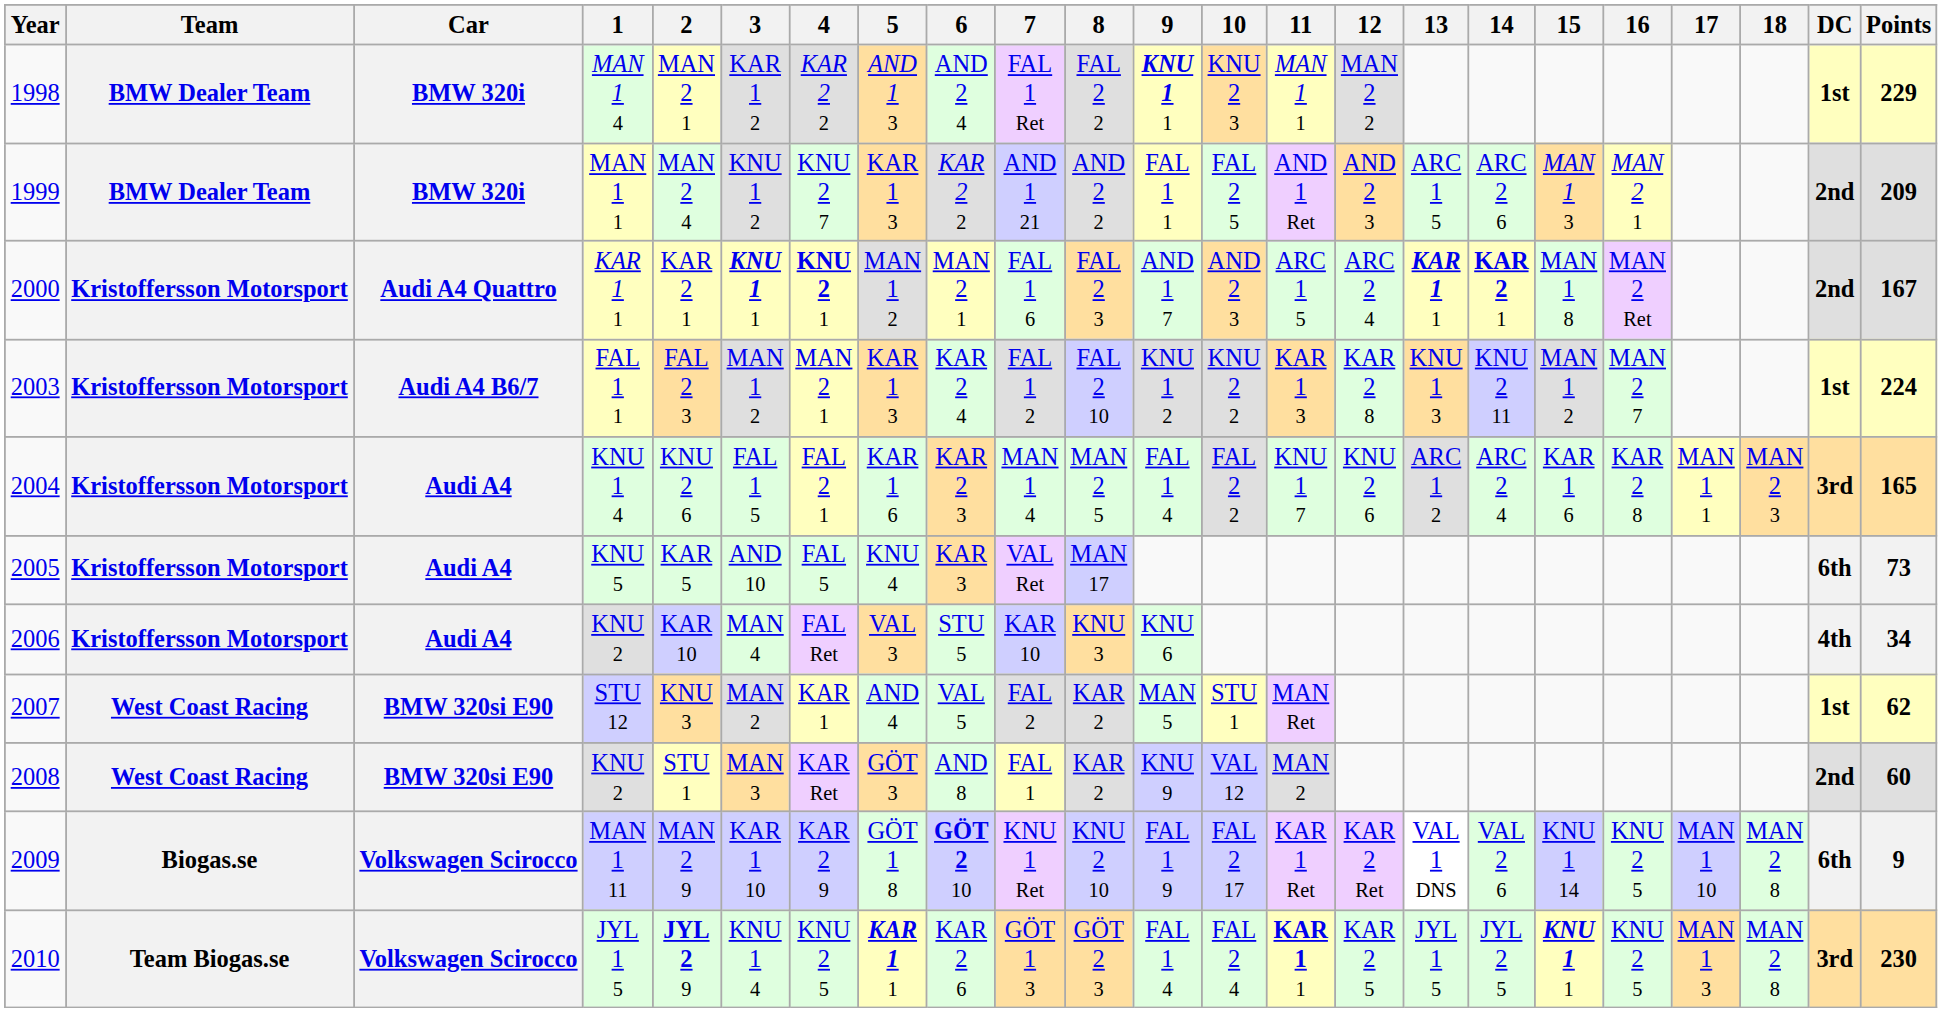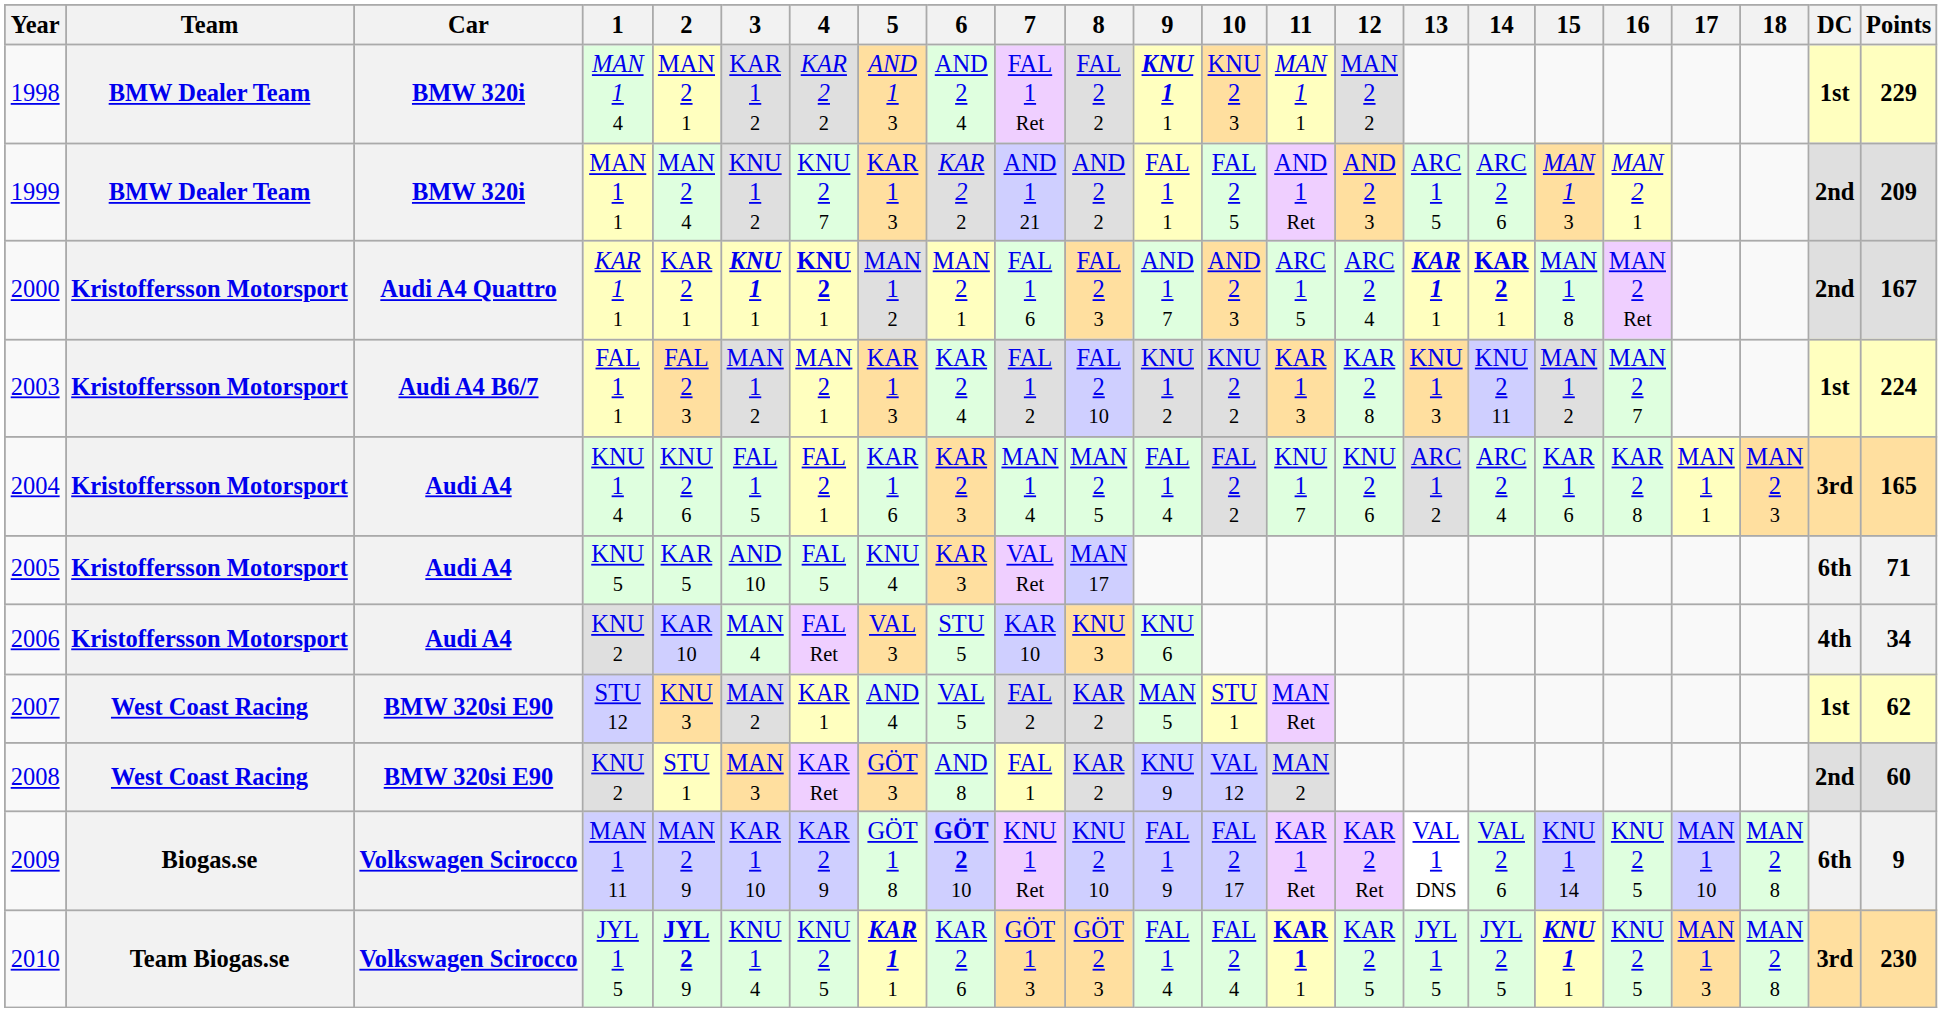 <table class="wikitable" style="text-align:center; font-size:85%">
 <tr>
 <th>Year</th>
 <th>Team</th>
 <th>Car</th>
 <th>1</th>
 <th>2</th>
 <th>3</th>
 <th>4</th>
 <th>5</th>
 <th>6</th>
 <th>7</th>
 <th>8</th>
 <th>9</th>
 <th>10</th>
 <th>11</th>
 <th>12</th>
 <th>13</th>
 <th>14</th>
 <th>15</th>
 <th>16</th>
 <th>17</th>
 <th>18</th>
 <th>DC</th>
 <th>Points</th>
 </tr>
 <tr>
 <td><a href='#'>1998</a></td>
 <th><a href='#'>BMW Dealer Team</a></th>
 <th><a href='#'>BMW 320i</a></th>
 <td style="background:#DFFFDF;"><em><a href='#'>MAN<br>1</a></em><br><small>4</small></td>
 <td style="background:#FFFFBF;"><a href='#'>MAN<br>2</a><br><small>1</small></td>
 <td style="background:#DFDFDF;"><a href='#'>KAR<br>1</a><br><small>2</small></td>
 <td style="background:#DFDFDF;"><em><a href='#'>KAR<br>2</a></em><br><small>2</small></td>
 <td style="background:#FFDF9F;"><em><a href='#'>AND<br>1</a></em><br><small>3</small></td>
 <td style="background:#DFFFDF;"><a href='#'>AND<br>2</a><br><small>4</small></td>
 <td style="background:#EFCFFF;"><a href='#'>FAL<br>1</a><br><small>Ret</small></td>
 <td style="background:#DFDFDF;"><a href='#'>FAL<br>2</a><br><small>2</small></td>
 <td style="background:#FFFFBF;"><strong><em><a href='#'>KNU<br>1</a></em></strong><br><small>1</small></td>
 <td style="background:#FFDF9F;"><a href='#'>KNU<br>2</a><br><small>3</small></td>
 <td style="background:#FFFFBF;"><em><a href='#'>MAN<br>1</a></em><br><small>1</small></td>
 <td style="background:#DFDFDF;"><a href='#'>MAN<br>2</a><br><small>2</small></td>
 <td></td>
 <td></td>
 <td></td>
 <td></td>
 <td></td>
 <td></td>
 <th style="background:#FFFFBF;">1st</th>
 <th style="background:#FFFFBF;">229</th>
 </tr>
 <tr>
 <td><a href='#'>1999</a></td>
 <th><a href='#'>BMW Dealer Team</a></th>
 <th><a href='#'>BMW 320i</a></th>
 <td style="background:#FFFFBF;"><a href='#'>MAN<br>1</a><br><small>1</small></td>
 <td style="background:#DFFFDF;"><a href='#'>MAN<br>2</a><br><small>4</small></td>
 <td style="background:#DFDFDF;"><a href='#'>KNU<br>1</a><br><small>2</small></td>
 <td style="background:#DFFFDF;"><a href='#'>KNU<br>2</a><br><small>7</small></td>
 <td style="background:#FFDF9F;"><a href='#'>KAR<br>1</a><br><small>3</small></td>
 <td style="background:#DFDFDF;"><em><a href='#'>KAR<br>2</a></em><br><small>2</small></td>
 <td style="background:#CFCFFF;"><a href='#'>AND<br>1</a><br><small>21</small></td>
 <td style="background:#DFDFDF;"><a href='#'>AND<br>2</a><br><small>2</small></td>
 <td style="background:#FFFFBF;"><a href='#'>FAL<br>1</a><br><small>1</small></td>
 <td style="background:#DFFFDF;"><a href='#'>FAL<br>2</a><br><small>5</small></td>
 <td style="background:#EFCFFF;"><a href='#'>AND<br>1</a><br><small>Ret</small></td>
 <td style="background:#FFDF9F;"><a href='#'>AND<br>2</a><br><small>3</small></td>
 <td style="background:#DFFFDF;"><a href='#'>ARC<br>1</a><br><small>5</small></td>
 <td style="background:#DFFFDF;"><a href='#'>ARC<br>2</a><br><small>6</small></td>
 <td style="background:#FFDF9F;"><em><a href='#'>MAN<br>1</a></em><br><small>3</small></td>
 <td style="background:#FFFFBF;"><em><a href='#'>MAN<br>2</a></em><br><small>1</small></td>
 <td></td>
 <td></td>
 <th style="background:#DFDFDF;">2nd</th>
 <th style="background:#DFDFDF;">209</th>
 </tr>
 <tr>
 <td><a href='#'>2000</a></td>
 <th><a href='#'>Kristoffersson Motorsport</a></th>
 <th><a href='#'>Audi A4 Quattro</a></th>
 <td style="background:#FFFFBF;"><em><a href='#'>KAR<br>1</a></em><br><small>1</small></td>
 <td style="background:#FFFFBF;"><a href='#'>KAR<br>2</a><br><small>1</small></td>
 <td style="background:#FFFFBF;"><strong><em><a href='#'>KNU<br>1</a></em></strong><br><small>1</small></td>
 <td style="background:#FFFFBF;"><strong><a href='#'>KNU<br>2</a></strong><br><small>1</small></td>
 <td style="background:#DFDFDF;"><a href='#'>MAN<br>1</a><br><small>2</small></td>
 <td style="background:#FFFFBF;"><a href='#'>MAN<br>2</a><br><small>1</small></td>
 <td style="background:#DFFFDF;"><a href='#'>FAL<br>1</a><br><small>6</small></td>
 <td style="background:#FFDF9F;"><a href='#'>FAL<br>2</a><br><small>3</small></td>
 <td style="background:#DFFFDF;"><a href='#'>AND<br>1</a><br><small>7</small></td>
 <td style="background:#FFDF9F;"><a href='#'>AND<br>2</a><br><small>3</small></td>
 <td style="background:#DFFFDF;"><a href='#'>ARC<br>1</a><br><small>5</small></td>
 <td style="background:#DFFFDF;"><a href='#'>ARC<br>2</a><br><small>4</small></td>
 <td style="background:#FFFFBF;"><strong><em><a href='#'>KAR<br>1</a></em></strong><br><small>1</small></td>
 <td style="background:#FFFFBF;"><strong><a href='#'>KAR<br>2</a></strong><br><small>1</small></td>
 <td style="background:#DFFFDF;"><a href='#'>MAN<br>1</a><br><small>8</small></td>
 <td style="background:#EFCFFF;"><a href='#'>MAN<br>2</a><br><small>Ret</small></td>
 <td></td>
 <td></td>
 <th style="background:#DFDFDF;">2nd</th>
 <th style="background:#DFDFDF;">167</th>
 </tr>
 <tr>
 <td><a href='#'>2003</a></td>
 <th><a href='#'>Kristoffersson Motorsport</a></th>
 <th><a href='#'>Audi A4 B6/7</a></th>
 <td style="background:#FFFFBF;"><a href='#'>FAL<br>1</a><br><small>1</small></td>
 <td style="background:#FFDF9F;"><a href='#'>FAL<br>2</a><br><small>3</small></td>
 <td style="background:#DFDFDF;"><a href='#'>MAN<br>1</a><br><small>2</small></td>
 <td style="background:#FFFFBF;"><a href='#'>MAN<br>2</a><br><small>1</small></td>
 <td style="background:#FFDF9F;"><a href='#'>KAR<br>1</a><br><small>3</small></td>
 <td style="background:#DFFFDF;"><a href='#'>KAR<br>2</a><br><small>4</small></td>
 <td style="background:#DFDFDF;"><a href='#'>FAL<br>1</a><br><small>2</small></td>
 <td style="background:#CFCFFF;"><a href='#'>FAL<br>2</a><br><small>10</small></td>
 <td style="background:#DFDFDF;"><a href='#'>KNU<br>1</a><br><small>2</small></td>
 <td style="background:#DFDFDF;"><a href='#'>KNU<br>2</a><br><small>2</small></td>
 <td style="background:#FFDF9F;"><a href='#'>KAR<br>1</a><br><small>3</small></td>
 <td style="background:#DFFFDF;"><a href='#'>KAR<br>2</a><br><small>8</small></td>
 <td style="background:#FFDF9F;"><a href='#'>KNU<br>1</a><br><small>3</small></td>
 <td style="background:#CFCFFF;"><a href='#'>KNU<br>2</a><br><small>11</small></td>
 <td style="background:#DFDFDF;"><a href='#'>MAN<br>1</a><br><small>2</small></td>
 <td style="background:#DFFFDF;"><a href='#'>MAN<br>2</a><br><small>7</small></td>
 <td></td>
 <td></td>
 <th style="background:#FFFFBF;">1st</th>
 <th style="background:#FFFFBF;">224</th>
 </tr>
 <tr>
 <td><a href='#'>2004</a></td>
 <th><a href='#'>Kristoffersson Motorsport</a></th>
 <th><a href='#'>Audi A4</a></th>
 <td style="background:#DFFFDF;"><a href='#'>KNU<br>1</a><br><small>4</small></td>
 <td style="background:#DFFFDF;"><a href='#'>KNU<br>2</a><br><small>6</small></td>
 <td style="background:#DFFFDF;"><a href='#'>FAL<br>1</a><br><small>5</small></td>
 <td style="background:#FFFFBF;"><a href='#'>FAL<br>2</a><br><small>1</small></td>
 <td style="background:#DFFFDF;"><a href='#'>KAR<br>1</a><br><small>6</small></td>
 <td style="background:#FFDF9F;"><a href='#'>KAR<br>2</a><br><small>3</small></td>
 <td style="background:#DFFFDF;"><a href='#'>MAN<br>1</a><br><small>4</small></td>
 <td style="background:#DFFFDF;"><a href='#'>MAN<br>2</a><br><small>5</small></td>
 <td style="background:#DFFFDF;"><a href='#'>FAL<br>1</a><br><small>4</small></td>
 <td style="background:#DFDFDF;"><a href='#'>FAL<br>2</a><br><small>2</small></td>
 <td style="background:#DFFFDF;"><a href='#'>KNU<br>1</a><br><small>7</small></td>
 <td style="background:#DFFFDF;"><a href='#'>KNU<br>2</a><br><small>6</small></td>
 <td style="background:#DFDFDF;"><a href='#'>ARC<br>1</a><br><small>2</small></td>
 <td style="background:#DFFFDF;"><a href='#'>ARC<br>2</a><br><small>4</small></td>
 <td style="background:#DFFFDF;"><a href='#'>KAR<br>1</a><br><small>6</small></td>
 <td style="background:#DFFFDF;"><a href='#'>KAR<br>2</a><br><small>8</small></td>
 <td style="background:#FFFFBF;"><a href='#'>MAN<br>1</a><br><small>1</small></td>
 <td style="background:#FFDF9F;"><a href='#'>MAN<br>2</a><br><small>3</small></td>
 <th style="background:#FFDF9F;">3rd</th>
 <th style="background:#FFDF9F;">165</th>
 </tr>
 <tr>
 <td><a href='#'>2005</a></td>
 <th><a href='#'>Kristoffersson Motorsport</a></th>
 <th><a href='#'>Audi A4</a></th>
 <td style="background:#DFFFDF;"><a href='#'>KNU</a><br><small>5</small></td>
 <td style="background:#DFFFDF;"><a href='#'>KAR</a><br><small>5</small></td>
 <td style="background:#DFFFDF;"><a href='#'>AND</a><br><small>10</small></td>
 <td style="background:#DFFFDF;"><a href='#'>FAL</a><br><small>5</small></td>
 <td style="background:#DFFFDF;"><a href='#'>KNU</a><br><small>4</small></td>
 <td style="background:#FFDF9F;"><a href='#'>KAR</a><br><small>3</small></td>
 <td style="background:#EFCFFF;"><a href='#'>VAL</a><br><small>Ret</small></td>
 <td style="background:#CFCFFF;"><a href='#'>MAN</a><br><small>17</small></td>
 <td></td>
 <td></td>
 <td></td>
 <td></td>
 <td></td>
 <td></td>
 <td></td>
 <td></td>
 <td></td>
 <td></td>
 <th>6th</th>
-<th>73</th>
+<th>71</th>
 </tr>
 <tr>
 <td><a href='#'>2006</a></td>
 <th><a href='#'>Kristoffersson Motorsport</a></th>
 <th><a href='#'>Audi A4</a></th>
 <td style="background:#DFDFDF;"><a href='#'>KNU</a><br><small>2</small></td>
 <td style="background:#CFCFFF;"><a href='#'>KAR</a><br><small>10</small></td>
 <td style="background:#DFFFDF;"><a href='#'>MAN</a><br><small>4</small></td>
 <td style="background:#EFCFFF;"><a href='#'>FAL</a><br><small>Ret</small></td>
 <td style="background:#FFDF9F;"><a href='#'>VAL</a><br><small>3</small></td>
 <td style="background:#DFFFDF;"><a href='#'>STU</a><br><small>5</small></td>
 <td style="background:#CFCFFF;"><a href='#'>KAR</a><br><small>10</small></td>
 <td style="background:#FFDF9F;"><a href='#'>KNU</a><br><small>3</small></td>
 <td style="background:#DFFFDF;"><a href='#'>KNU</a><br><small>6</small></td>
 <td></td>
 <td></td>
 <td></td>
 <td></td>
 <td></td>
 <td></td>
 <td></td>
 <td></td>
 <td></td>
 <th>4th</th>
 <th>34</th>
 </tr>
 <tr>
 <td><a href='#'>2007</a></td>
 <th><a href='#'>West Coast Racing</a></th>
 <th><a href='#'>BMW 320si E90</a></th>
 <td style="background:#CFCFFF;"><a href='#'>STU</a><br><small>12</small></td>
 <td style="background:#FFDF9F;"><a href='#'>KNU</a><br><small>3</small></td>
 <td style="background:#DFDFDF;"><a href='#'>MAN</a><br><small>2</small></td>
 <td style="background:#FFFFBF;"><a href='#'>KAR</a><br><small>1</small></td>
 <td style="background:#DFFFDF;"><a href='#'>AND</a><br><small>4</small></td>
 <td style="background:#DFFFDF;"><a href='#'>VAL</a><br><small>5</small></td>
 <td style="background:#DFDFDF;"><a href='#'>FAL</a><br><small>2</small></td>
 <td style="background:#DFDFDF;"><a href='#'>KAR</a><br><small>2</small></td>
 <td style="background:#DFFFDF;"><a href='#'>MAN</a><br><small>5</small></td>
 <td style="background:#FFFFBF;"><a href='#'>STU</a><br><small>1</small></td>
 <td style="background:#EFCFFF;"><a href='#'>MAN</a><br><small>Ret</small></td>
 <td></td>
 <td></td>
 <td></td>
 <td></td>
 <td></td>
 <td></td>
 <td></td>
 <th style="background:#FFFFBF;">1st</th>
 <th style="background:#FFFFBF;">62</th>
 </tr>
 <tr>
 <td><a href='#'>2008</a></td>
 <th><a href='#'>West Coast Racing</a></th>
 <th><a href='#'>BMW 320si E90</a></th>
 <td style="background:#DFDFDF;"><a href='#'>KNU</a><br><small>2</small></td>
 <td style="background:#FFFFBF;"><a href='#'>STU</a><br><small>1</small></td>
 <td style="background:#FFDF9F;"><a href='#'>MAN</a><br><small>3</small></td>
 <td style="background:#EFCFFF;"><a href='#'>KAR</a><br><small>Ret</small></td>
 <td style="background:#FFDF9F;"><a href='#'>GÖT</a><br><small>3</small></td>
 <td style="background:#DFFFDF;"><a href='#'>AND</a><br><small>8</small></td>
 <td style="background:#FFFFBF;"><a href='#'>FAL</a><br><small>1</small></td>
 <td style="background:#DFDFDF;"><a href='#'>KAR</a><br><small>2</small></td>
 <td style="background:#CFCFFF;"><a href='#'>KNU</a><br><small>9</small></td>
 <td style="background:#CFCFFF;"><a href='#'>VAL</a><br><small>12</small></td>
 <td style="background:#DFDFDF;"><a href='#'>MAN</a><br><small>2</small></td>
 <td></td>
 <td></td>
 <td></td>
 <td></td>
 <td></td>
 <td></td>
 <td></td>
 <th style="background:#DFDFDF;">2nd</th>
 <th style="background:#DFDFDF;">60</th>
 </tr>
 <tr>
 <td><a href='#'>2009</a></td>
 <th>Biogas.se</th>
 <th><a href='#'>Volkswagen Scirocco</a></th>
 <td style="background:#CFCFFF;"><a href='#'>MAN<br>1</a><br><small>11</small></td>
 <td style="background:#CFCFFF;"><a href='#'>MAN<br>2</a><br><small>9</small></td>
 <td style="background:#CFCFFF;"><a href='#'>KAR<br>1</a><br><small>10</small></td>
 <td style="background:#CFCFFF;"><a href='#'>KAR<br>2</a><br><small>9</small></td>
 <td style="background:#DFFFDF;"><a href='#'>GÖT<br>1</a><br><small>8</small></td>
 <td style="background:#CFCFFF;"><strong><a href='#'>GÖT<br>2</a></strong><br><small>10</small></td>
 <td style="background:#EFCFFF;"><a href='#'>KNU<br>1</a><br><small>Ret</small></td>
 <td style="background:#CFCFFF;"><a href='#'>KNU<br>2</a><br><small>10</small></td>
 <td style="background:#CFCFFF;"><a href='#'>FAL<br>1</a><br><small>9</small></td>
 <td style="background:#CFCFFF;"><a href='#'>FAL<br>2</a><br><small>17</small></td>
 <td style="background:#EFCFFF;"><a href='#'>KAR<br>1</a><br><small>Ret</small></td>
 <td style="background:#EFCFFF;"><a href='#'>KAR<br>2</a><br><small>Ret</small></td>
 <td style="background:#FFFFFF;"><a href='#'>VAL<br>1</a><br><small>DNS</small></td>
 <td style="background:#DFFFDF;"><a href='#'>VAL<br>2</a><br><small>6</small></td>
 <td style="background:#CFCFFF;"><a href='#'>KNU<br>1</a><br><small>14</small></td>
 <td style="background:#DFFFDF;"><a href='#'>KNU<br>2</a><br><small>5</small></td>
 <td style="background:#CFCFFF;"><a href='#'>MAN<br>1</a><br><small>10</small></td>
 <td style="background:#DFFFDF;"><a href='#'>MAN<br>2</a><br><small>8</small></td>
 <th>6th</th>
 <th>9</th>
 </tr>
 <tr>
 <td><a href='#'>2010</a></td>
 <th>Team Biogas.se</th>
 <th><a href='#'>Volkswagen Scirocco</a></th>
 <td style="background:#DFFFDF;"><a href='#'>JYL<br>1</a><br><small>5</small></td>
 <td style="background:#DFFFDF;"><strong><a href='#'>JYL<br>2</a></strong><br><small>9</small></td>
 <td style="background:#DFFFDF;"><a href='#'>KNU<br>1</a><br><small>4</small></td>
 <td style="background:#DFFFDF;"><a href='#'>KNU<br>2</a><br><small>5</small></td>
 <td style="background:#FFFFBF;"><strong><em><a href='#'>KAR<br>1</a></em></strong><br><small>1</small></td>
 <td style="background:#DFFFDF;"><a href='#'>KAR<br>2</a><br><small>6</small></td>
 <td style="background:#FFDF9F;"><a href='#'>GÖT<br>1</a><br><small>3</small></td>
 <td style="background:#FFDF9F;"><a href='#'>GÖT<br>2</a><br><small>3</small></td>
 <td style="background:#DFFFDF;"><a href='#'>FAL<br>1</a><br><small>4</small></td>
 <td style="background:#DFFFDF;"><a href='#'>FAL<br>2</a><br><small>4</small></td>
 <td style="background:#FFFFBF;"><strong><a href='#'>KAR<br>1</a></strong><br><small>1</small></td>
 <td style="background:#DFFFDF;"><a href='#'>KAR<br>2</a><br><small>5</small></td>
 <td style="background:#DFFFDF;"><a href='#'>JYL<br>1</a><br><small>5</small></td>
 <td style="background:#DFFFDF;"><a href='#'>JYL<br>2</a><br><small>5</small></td>
 <td style="background:#FFFFBF;"><strong><em><a href='#'>KNU<br>1</a></em></strong><br><small>1</small></td>
 <td style="background:#DFFFDF;"><a href='#'>KNU<br>2</a><br><small>5</small></td>
 <td style="background:#FFDF9F;"><a href='#'>MAN<br>1</a><br><small>3</small></td>
 <td style="background:#DFFFDF;"><a href='#'>MAN<br>2</a><br><small>8</small></td>
 <th style="background:#FFDF9F;">3rd</th>
 <th style="background:#FFDF9F;">230</th>
 </tr>
 </table>
